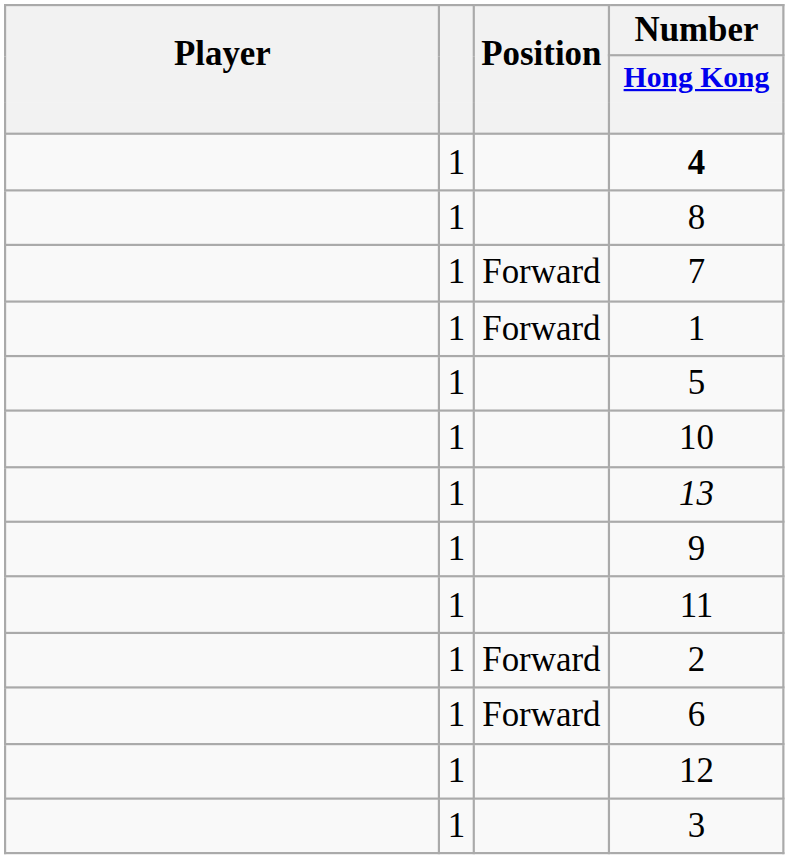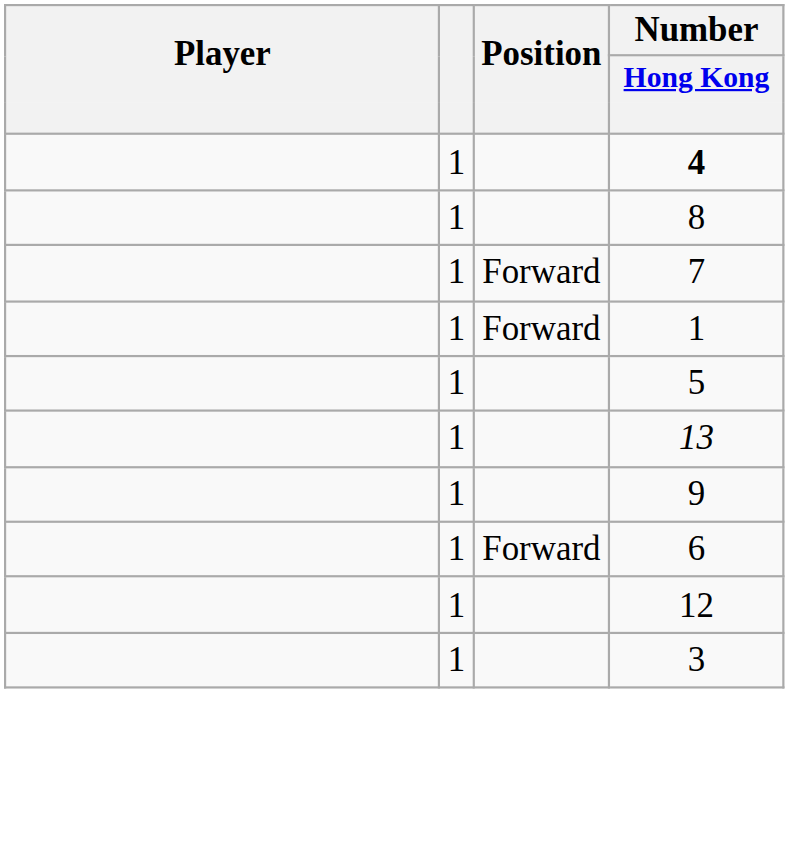 <table class="wikitable sortable" style="text-align:center;">
 <tr>
 <th rowspan=2 style="border-bottom:0px; width:12em;">Player</th>
 <th rowspan=2 style="border-bottom:0px;"></th>
 <th rowspan=2 style="border-bottom:0px;">Position</th>
 <th colspan=1 style="padding:2px;">Number</th>
 </tr>
 <tr>
 <th style="vertical-align:top;width:5.5em;border-bottom:1px solid transparent;padding:2px;font-size:85%;"><a href='#'>Hong Kong</a></th>
 </tr>
 <tr style="line-height:8px;">
 <th style="border-top:1px solid transparent;"></th>
 <th style="border-top:1px solid transparent;"> </th>
 <th style="border-top:1px solid transparent;"> </th>
 <th data-sort-type="number" style="border-top:0px;"></th>
 </tr>
 <tr>
 <td align=left></td>
 <td>1</td>
 <td></td>
 <td><strong>4</strong></td>
 </tr>
 <tr>
 <td align=left></td>
 <td>1</td>
 <td></td>
 <td>8</td>
 </tr>
 <tr>
 <td align=left></td>
 <td>1</td>
 <td>Forward</td>
 <td>7</td>
 </tr>
 <tr>
 <td align=left></td>
 <td>1</td>
 <td>Forward</td>
 <td>1</td>
 </tr>
 <tr>
 <td align=left></td>
 <td>1</td>
 <td></td>
 <td>5</td>
 </tr>
 <tr>
 <td align=left></td>
 <td>1</td>
 <td></td>
-<td>10</td>
-</tr>
-<tr>
-<td align=left></td>
-<td>1</td>
-<td></td>
 <td><em>13</em></td>
 </tr>
 <tr>
 <td align=left></td>
 <td>1</td>
 <td></td>
 <td>9</td>
-</tr>
-<tr>
-<td align=left></td>
-<td>1</td>
-<td></td>
-<td>11</td>
-</tr>
-<tr>
-<td align=left></td>
-<td>1</td>
-<td>Forward</td>
-<td>2</td>
 </tr>
 <tr>
 <td align=left></td>
 <td>1</td>
 <td>Forward</td>
 <td>6</td>
 </tr>
 <tr>
 <td align=left></td>
 <td>1</td>
 <td></td>
 <td>12</td>
 </tr>
 <tr>
 <td align=left></td>
 <td>1</td>
 <td></td>
 <td>3</td>
 </tr>
 </table>
